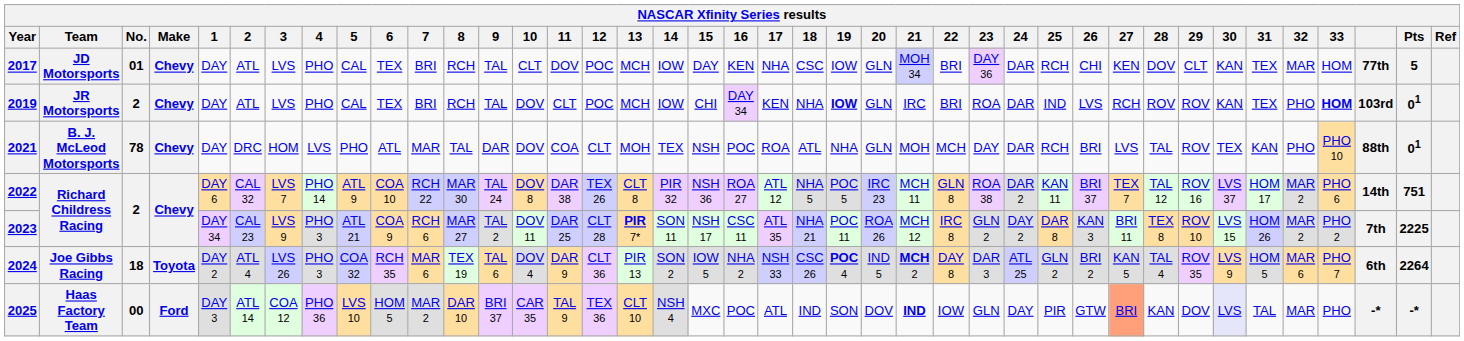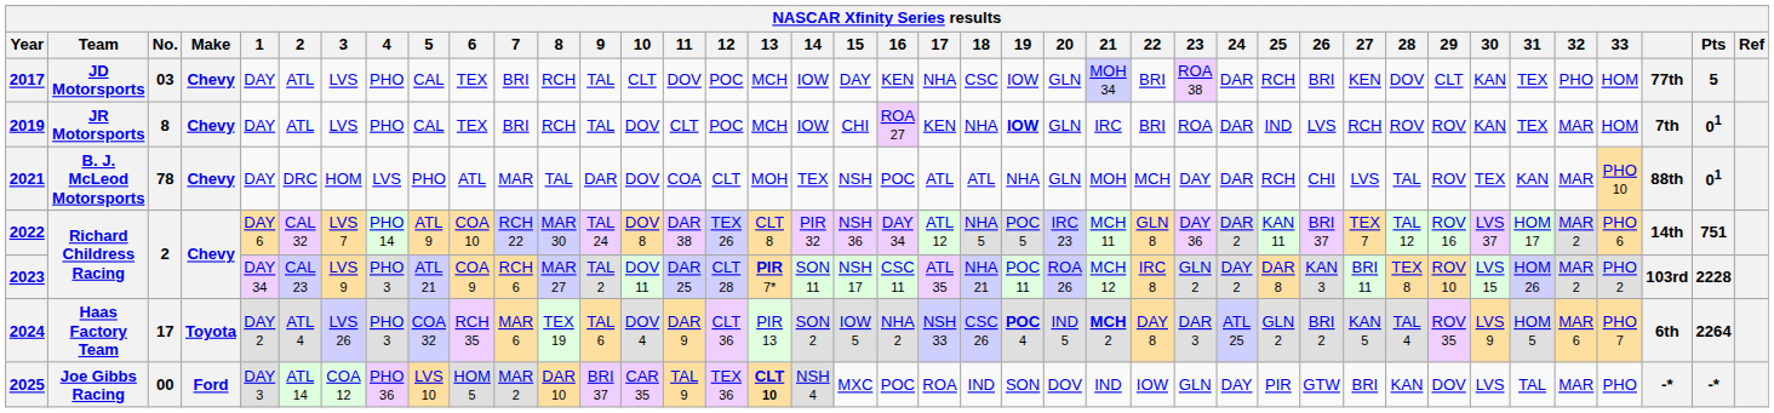 <table class="wikitable" style="text-align:center; font-size:75%">
 <tr>
 <th colspan=42><a href='#'>NASCAR Xfinity Series</a> results</th>
 </tr>
 <tr>
 <th>Year</th>
 <th>Team</th>
 <th>No.</th>
 <th>Make</th>
 <th>1</th>
 <th>2</th>
 <th>3</th>
 <th>4</th>
 <th>5</th>
 <th>6</th>
 <th>7</th>
 <th>8</th>
 <th>9</th>
 <th>10</th>
 <th>11</th>
 <th>12</th>
 <th>13</th>
 <th>14</th>
 <th>15</th>
 <th>16</th>
 <th>17</th>
 <th>18</th>
 <th>19</th>
 <th>20</th>
 <th>21</th>
 <th>22</th>
 <th>23</th>
 <th>24</th>
 <th>25</th>
 <th>26</th>
 <th>27</th>
 <th>28</th>
 <th>29</th>
 <th>30</th>
 <th>31</th>
 <th>32</th>
 <th>33</th>
 <th></th>
 <th>Pts</th>
 <th>Ref</th>
 </tr>
 <tr>
 <th><a href='#'>2017</a></th>
 <th><a href='#'>JD Motorsports</a></th>
-<th>01</th>
+<th>03</th>
 <th><a href='#'>Chevy</a></th>
 <td><a href='#'>DAY</a></td>
 <td><a href='#'>ATL</a></td>
 <td><a href='#'>LVS</a></td>
 <td><a href='#'>PHO</a></td>
 <td><a href='#'>CAL</a></td>
 <td><a href='#'>TEX</a></td>
 <td><a href='#'>BRI</a></td>
 <td><a href='#'>RCH</a></td>
 <td><a href='#'>TAL</a></td>
 <td><a href='#'>CLT</a></td>
 <td><a href='#'>DOV</a></td>
 <td><a href='#'>POC</a></td>
 <td><a href='#'>MCH</a></td>
 <td><a href='#'>IOW</a></td>
 <td><a href='#'>DAY</a></td>
 <td><a href='#'>KEN</a></td>
 <td><a href='#'>NHA</a></td>
 <td><a href='#'>CSC</a></td>
 <td><a href='#'>IOW</a></td>
 <td><a href='#'>GLN</a></td>
 <td style="background:#CFCFFF;"><a href='#'>MOH</a><br><small>34</small></td>
 <td><a href='#'>BRI</a></td>
-<td style="background:#EFCFFF;"><a href='#'>DAY</a><br><small>36</small></td>
+<td style="background:#EFCFFF;"><a href='#'>ROA</a><br><small>38</small></td>
 <td><a href='#'>DAR</a></td>
 <td><a href='#'>RCH</a></td>
-<td><a href='#'>CHI</a></td>
+<td><a href='#'>BRI</a></td>
 <td><a href='#'>KEN</a></td>
 <td><a href='#'>DOV</a></td>
 <td><a href='#'>CLT</a></td>
 <td><a href='#'>KAN</a></td>
 <td><a href='#'>TEX</a></td>
-<td><a href='#'>MAR</a></td>
+<td><a href='#'>PHO</a></td>
 <td><a href='#'>HOM</a></td>
 <th>77th</th>
 <th>5</th>
 <th></th>
 </tr>
 <tr>
 <th><a href='#'>2019</a></th>
 <th><a href='#'>JR Motorsports</a></th>
-<th>2</th>
+<th>8</th>
 <th><a href='#'>Chevy</a></th>
 <td><a href='#'>DAY</a></td>
 <td><a href='#'>ATL</a></td>
 <td><a href='#'>LVS</a></td>
 <td><a href='#'>PHO</a></td>
 <td><a href='#'>CAL</a></td>
 <td><a href='#'>TEX</a></td>
 <td><a href='#'>BRI</a></td>
 <td><a href='#'>RCH</a></td>
 <td><a href='#'>TAL</a></td>
 <td><a href='#'>DOV</a></td>
 <td><a href='#'>CLT</a></td>
 <td><a href='#'>POC</a></td>
 <td><a href='#'>MCH</a></td>
 <td><a href='#'>IOW</a></td>
 <td><a href='#'>CHI</a></td>
-<td style="background:#EFCFFF;"><a href='#'>DAY</a><br><small>34</small></td>
+<td style="background:#EFCFFF;"><a href='#'>ROA</a><br><small>27</small></td>
 <td><a href='#'>KEN</a></td>
 <td><a href='#'>NHA</a></td>
 <td><strong><a href='#'>IOW</a></strong></td>
 <td><a href='#'>GLN</a></td>
 <td><a href='#'>IRC</a></td>
 <td><a href='#'>BRI</a></td>
 <td><a href='#'>ROA</a></td>
 <td><a href='#'>DAR</a></td>
 <td><a href='#'>IND</a></td>
 <td><a href='#'>LVS</a></td>
 <td><a href='#'>RCH</a></td>
 <td><a href='#'>ROV</a></td>
 <td><a href='#'>ROV</a></td>
 <td><a href='#'>KAN</a></td>
 <td><a href='#'>TEX</a></td>
-<td><a href='#'>PHO</a></td>
-<td><strong><a href='#'>HOM</a></strong></td>
-<th>103rd</th>
+<td><a href='#'>MAR</a></td>
+<td><a href='#'>HOM</a></td>
+<th>7th</th>
 <th>0<sup>1</sup></th>
 <th></th>
 </tr>
 <tr>
 <th><a href='#'>2021</a></th>
 <th><a href='#'>B. J. McLeod Motorsports</a></th>
 <th>78</th>
 <th><a href='#'>Chevy</a></th>
 <td><a href='#'>DAY</a></td>
 <td><a href='#'>DRC</a></td>
 <td><a href='#'>HOM</a></td>
 <td><a href='#'>LVS</a></td>
 <td><a href='#'>PHO</a></td>
 <td><a href='#'>ATL</a></td>
 <td><a href='#'>MAR</a></td>
 <td><a href='#'>TAL</a></td>
 <td><a href='#'>DAR</a></td>
 <td><a href='#'>DOV</a></td>
 <td><a href='#'>COA</a></td>
 <td><a href='#'>CLT</a></td>
 <td><a href='#'>MOH</a></td>
 <td><a href='#'>TEX</a></td>
 <td><a href='#'>NSH</a></td>
 <td><a href='#'>POC</a></td>
-<td><a href='#'>ROA</a></td>
+<td><a href='#'>ATL</a></td>
 <td><a href='#'>ATL</a></td>
 <td><a href='#'>NHA</a></td>
 <td><a href='#'>GLN</a></td>
 <td><a href='#'>MOH</a></td>
 <td><a href='#'>MCH</a></td>
 <td><a href='#'>DAY</a></td>
 <td><a href='#'>DAR</a></td>
 <td><a href='#'>RCH</a></td>
-<td><a href='#'>BRI</a></td>
+<td><a href='#'>CHI</a></td>
 <td><a href='#'>LVS</a></td>
 <td><a href='#'>TAL</a></td>
 <td><a href='#'>ROV</a></td>
 <td><a href='#'>TEX</a></td>
 <td><a href='#'>KAN</a></td>
-<td><a href='#'>PHO</a></td>
+<td><a href='#'>MAR</a></td>
 <td style="background:#FFDF9F;"><a href='#'>PHO</a><br><small>10</small></td>
 <th>88th</th>
 <th>0<sup>1</sup></th>
 <th></th>
 </tr>
 <tr>
 <th><a href='#'>2022</a></th>
 <th rowspan=2><a href='#'>Richard Childress Racing</a></th>
 <th rowspan=2>2</th>
 <th rowspan=2><a href='#'>Chevy</a></th>
 <td style="background:#FFDF9F;"><a href='#'>DAY</a><br><small>6</small></td>
 <td style="background:#EFCFFF;"><a href='#'>CAL</a><br><small>32</small></td>
 <td style="background:#FFDF9F;"><a href='#'>LVS</a><br><small>7</small></td>
 <td style="background:#DFFFDF;"><a href='#'>PHO</a><br><small>14</small></td>
 <td style="background:#FFDF9F;"><a href='#'>ATL</a><br><small>9</small></td>
 <td style="background:#FFDF9F;"><a href='#'>COA</a><br><small>10</small></td>
 <td style="background:#CFCFFF;"><a href='#'>RCH</a><br><small>22</small></td>
 <td style="background:#CFCFFF;"><a href='#'>MAR</a><br><small>30</small></td>
 <td style="background:#EFCFFF;"><a href='#'>TAL</a><br><small>24</small></td>
 <td style="background:#FFDF9F;"><a href='#'>DOV</a><br><small>8</small></td>
 <td style="background:#EFCFFF;"><a href='#'>DAR</a><br><small>38</small></td>
 <td style="background:#CFCFFF;"><a href='#'>TEX</a><br><small>26</small></td>
 <td style="background:#FFDF9F;"><a href='#'>CLT</a><br><small>8</small></td>
 <td style="background:#EFCFFF;"><a href='#'>PIR</a><br><small>32</small></td>
 <td style="background:#EFCFFF;"><a href='#'>NSH</a><br><small>36</small></td>
-<td style="background:#EFCFFF;"><a href='#'>ROA</a><br><small>27</small></td>
+<td style="background:#EFCFFF;"><a href='#'>DAY</a><br><small>34</small></td>
 <td style="background:#DFFFDF;"><a href='#'>ATL</a><br><small>12</small></td>
 <td style="background:#DFDFDF;"><a href='#'>NHA</a><br><small>5</small></td>
 <td style="background:#DFDFDF;"><a href='#'>POC</a><br><small>5</small></td>
 <td style="background:#CFCFFF;"><a href='#'>IRC</a><br><small>23</small></td>
 <td style="background:#DFFFDF;"><a href='#'>MCH</a><br><small>11</small></td>
 <td style="background:#FFDF9F;"><a href='#'>GLN</a><br><small>8</small></td>
-<td style="background:#EFCFFF;"><a href='#'>ROA</a><br><small>38</small></td>
+<td style="background:#EFCFFF;"><a href='#'>DAY</a><br><small>36</small></td>
 <td style="background:#DFDFDF;"><a href='#'>DAR</a><br><small>2</small></td>
 <td style="background:#DFFFDF;"><a href='#'>KAN</a><br><small>11</small></td>
 <td style="background:#EFCFFF;"><a href='#'>BRI</a><br><small>37</small></td>
 <td style="background:#FFDF9F;"><a href='#'>TEX</a><br><small>7</small></td>
 <td style="background:#DFFFDF;"><a href='#'>TAL</a><br><small>12</small></td>
 <td style="background:#DFFFDF;"><a href='#'>ROV</a><br><small>16</small></td>
 <td style="background:#EFCFFF;"><a href='#'>LVS</a><br><small>37</small></td>
 <td style="background:#DFFFDF;"><a href='#'>HOM</a><br><small>17</small></td>
 <td style="background:#DFDFDF;"><a href='#'>MAR</a><br><small>2</small></td>
 <td style="background:#FFDF9F;"><a href='#'>PHO</a><br><small>6</small></td>
 <th>14th</th>
 <th>751</th>
 <th></th>
 </tr>
 <tr>
 <th><a href='#'>2023</a></th>
 <td style="background:#EFCFFF;"><a href='#'>DAY</a><br><small>34</small></td>
 <td style="background:#CFCFFF;"><a href='#'>CAL</a><br><small>23</small></td>
 <td style="background:#FFDF9F;"><a href='#'>LVS</a><br><small>9</small></td>
 <td style="background:#DFDFDF;"><a href='#'>PHO</a><br><small>3</small></td>
 <td style="background:#CFCFFF;"><a href='#'>ATL</a><br><small>21</small></td>
 <td style="background:#FFDF9F;"><a href='#'>COA</a><br><small>9</small></td>
 <td style="background:#FFDF9F;"><a href='#'>RCH</a><br><small>6</small></td>
 <td style="background:#CFCFFF;"><a href='#'>MAR</a><br><small>27</small></td>
 <td style="background:#DFDFDF;"><a href='#'>TAL</a><br><small>2</small></td>
 <td style="background:#DFFFDF;"><a href='#'>DOV</a><br><small>11</small></td>
 <td style="background:#CFCFFF;"><a href='#'>DAR</a><br><small>25</small></td>
 <td style="background:#CFCFFF;"><a href='#'>CLT</a><br><small>28</small></td>
 <td style="background:#FFDF9F;"><strong><a href='#'>PIR</a></strong><br><small>7*</small></td>
 <td style="background:#DFFFDF;"><a href='#'>SON</a><br><small>11</small></td>
 <td style="background:#DFFFDF;"><a href='#'>NSH</a><br><small>17</small></td>
 <td style="background:#DFFFDF;"><a href='#'>CSC</a><br><small>11</small></td>
 <td style="background:#EFCFFF;"><a href='#'>ATL</a><br><small>35</small></td>
 <td style="background:#CFCFFF;"><a href='#'>NHA</a><br><small>21</small></td>
 <td style="background:#DFFFDF;"><a href='#'>POC</a><br><small>11</small></td>
 <td style="background:#CFCFFF;"><a href='#'>ROA</a><br><small>26</small></td>
 <td style="background:#DFFFDF;"><a href='#'>MCH</a><br><small>12</small></td>
 <td style="background:#FFDF9F;"><a href='#'>IRC</a><br><small>8</small></td>
 <td style="background:#DFDFDF;"><a href='#'>GLN</a><br><small>2</small></td>
 <td style="background:#DFDFDF;"><a href='#'>DAY</a><br><small>2</small></td>
 <td style="background:#FFDF9F;"><a href='#'>DAR</a><br><small>8</small></td>
 <td style="background:#DFDFDF;"><a href='#'>KAN</a><br><small>3</small></td>
 <td style="background:#DFFFDF;"><a href='#'>BRI</a><br><small>11</small></td>
 <td style="background:#FFDF9F;"><a href='#'>TEX</a><br><small>8</small></td>
 <td style="background:#FFDF9F;"><a href='#'>ROV</a><br><small>10</small></td>
 <td style="background:#DFFFDF;"><a href='#'>LVS</a><br><small>15</small></td>
 <td style="background:#CFCFFF;"><a href='#'>HOM</a><br><small>26</small></td>
 <td style="background:#DFDFDF;"><a href='#'>MAR</a><br><small>2</small></td>
 <td style="background:#DFDFDF;"><a href='#'>PHO</a><br><small>2</small></td>
-<th>7th</th>
-<th>2225</th>
+<th>103rd</th>
+<th>2228</th>
 <th></th>
 </tr>
 <tr>
 <th><a href='#'>2024</a></th>
-<th><a href='#'>Joe Gibbs Racing</a></th>
-<th>18</th>
+<th><a href='#'>Haas Factory Team</a></th>
+<th>17</th>
 <th><a href='#'>Toyota</a></th>
 <td style="background:#DFDFDF;"><a href='#'>DAY</a><br><small>2</small></td>
 <td style="background:#DFDFDF;"><a href='#'>ATL</a><br><small>4</small></td>
 <td style="background:#CFCFFF;"><a href='#'>LVS</a><br><small>26</small></td>
 <td style="background:#DFDFDF;"><a href='#'>PHO</a><br><small>3</small></td>
 <td style="background:#CFCFFF;"><a href='#'>COA</a><br><small>32</small></td>
 <td style="background:#EFCFFF;"><a href='#'>RCH</a><br><small>35</small></td>
 <td style="background:#FFDF9F;"><a href='#'>MAR</a><br><small>6</small></td>
 <td style="background:#DFFFDF;"><a href='#'>TEX</a><br><small>19</small></td>
 <td style="background:#FFDF9F;"><a href='#'>TAL</a><br><small>6</small></td>
 <td style="background:#DFDFDF;"><a href='#'>DOV</a><br><small>4</small></td>
 <td style="background:#FFDF9F;"><a href='#'>DAR</a><br><small>9</small></td>
 <td style="background:#EFCFFF;"><a href='#'>CLT</a><br><small>36</small></td>
 <td style="background:#DFFFDF;"><a href='#'>PIR</a><br><small>13</small></td>
 <td style="background:#DFDFDF;"><a href='#'>SON</a><br><small>2</small></td>
 <td style="background:#DFDFDF;"><a href='#'>IOW</a><br><small>5</small></td>
 <td style="background:#DFDFDF;"><a href='#'>NHA</a><br><small>2</small></td>
 <td style="background:#CFCFFF;"><a href='#'>NSH</a><br><small>33</small></td>
 <td style="background:#CFCFFF;"><a href='#'>CSC</a><br><small>26</small></td>
 <td style="background:#DFDFDF;"><strong><a href='#'>POC</a></strong><br><small>4</small></td>
 <td style="background:#DFDFDF;"><a href='#'>IND</a><br><small>5</small></td>
 <td style="background:#DFDFDF;"><strong><a href='#'>MCH</a></strong><br><small>2</small></td>
 <td style="background:#FFDF9F;"><a href='#'>DAY</a><br><small>8</small></td>
 <td style="background:#DFDFDF;"><a href='#'>DAR</a><br><small>3</small></td>
 <td style="background:#CFCFFF;"><a href='#'>ATL</a><br><small>25</small></td>
 <td style="background:#DFDFDF;"><a href='#'>GLN</a><br><small>2</small></td>
 <td style="background:#DFDFDF;"><a href='#'>BRI</a><br><small>2</small></td>
 <td style="background:#DFDFDF;"><a href='#'>KAN</a><br><small>5</small></td>
 <td style="background:#DFDFDF;"><a href='#'>TAL</a><br><small>4</small></td>
 <td style="background:#EFCFFF;"><a href='#'>ROV</a><br><small>35</small></td>
 <td style="background:#FFDF9F;"><a href='#'>LVS</a><br><small>9</small></td>
 <td style="background:#DFDFDF;"><a href='#'>HOM</a><br><small>5</small></td>
 <td style="background:#FFDF9F;"><a href='#'>MAR</a><br><small>6</small></td>
 <td style="background:#FFDF9F;"><a href='#'>PHO</a><br><small>7</small></td>
 <th>6th</th>
 <th>2264</th>
 <th></th>
 </tr>
 <tr>
 <th><a href='#'>2025</a></th>
-<th><a href='#'>Haas Factory Team</a></th>
+<th><a href='#'>Joe Gibbs Racing</a></th>
 <th>00</th>
 <th><a href='#'>Ford</a></th>
 <td style="background:#DFDFDF;"><a href='#'>DAY</a><br><small>3</small></td>
 <td style="background:#DFFFDF;"><a href='#'>ATL</a><br><small>14</small></td>
 <td style="background:#DFFFDF;"><a href='#'>COA</a><br><small>12</small></td>
 <td style="background:#EFCFFF;"><a href='#'>PHO</a><br><small>36</small></td>
 <td style="background:#FFDF9F;"><a href='#'>LVS</a><br><small>10</small></td>
 <td style="background:#DFDFDF;"><a href='#'>HOM</a><br><small>5</small></td>
 <td style="background:#DFDFDF;"><a href='#'>MAR</a><br><small>2</small></td>
 <td style="background:#FFDF9F;"><a href='#'>DAR</a><br><small>10</small></td>
 <td style="background:#EFCFFF;"><a href='#'>BRI</a><br><small>37</small></td>
 <td style="background:#EFCFFF;"><a href='#'>CAR</a><br><small>35</small></td>
 <td style="background:#FFDF9F;"><a href='#'>TAL</a><br><small>9</small></td>
 <td style="background:#EFCFFF;"><a href='#'>TEX</a><br><small>36</small></td>
-<td style="background:#FFDF9F;"><a href='#'>CLT</a><br><small>10</small></td>
+<td style="background:#FFDF9F;"><strong><a href='#'>CLT</a><br><small>10</small></strong></td>
 <td style="background:#DFDFDF;"><a href='#'>NSH</a><br><small>4</small></td>
 <td><a href='#'>MXC</a></td>
 <td><a href='#'>POC</a></td>
-<td><a href='#'>ATL</a></td>
+<td><a href='#'>ROA</a></td>
 <td><a href='#'>IND</a></td>
 <td><a href='#'>SON</a></td>
 <td><a href='#'>DOV</a></td>
-<td><strong><a href='#'>IND</a></strong></td>
+<td><a href='#'>IND</a></td>
 <td><a href='#'>IOW</a></td>
 <td><a href='#'>GLN</a></td>
 <td><a href='#'>DAY</a></td>
 <td><a href='#'>PIR</a></td>
 <td><a href='#'>GTW</a></td>
-<td style="background: lightsalmon;"><a href='#'>BRI</a></td>
+<td><a href='#'>BRI</a></td>
 <td><a href='#'>KAN</a></td>
 <td><a href='#'>DOV</a></td>
-<td style="background: lavender;"><a href='#'>LVS</a></td>
+<td><a href='#'>LVS</a></td>
 <td><a href='#'>TAL</a></td>
 <td><a href='#'>MAR</a></td>
 <td><a href='#'>PHO</a></td>
 <th>-*</th>
 <th>-*</th>
 <th></th>
 </tr>
 </table>
